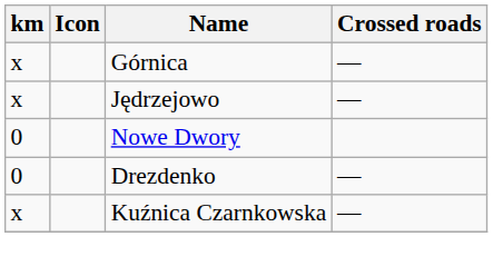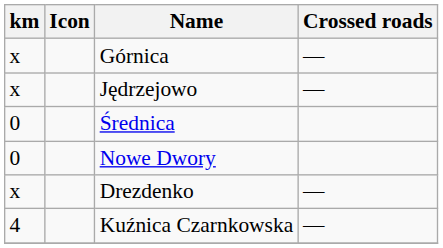 <table class=wikitable>
 <tr>
 <th>km</th>
 <th>Icon</th>
 <th>Name</th>
 <th>Crossed roads</th>
 </tr>
 <tr>
 <td>x</td>
 <td></td>
 <td> Górnica</td>
 <td>—</td>
 </tr>
 <tr>
 <td>x</td>
 <td></td>
 <td> Jędrzejowo</td>
 <td>—</td>
 </tr>
 <tr>
 <td>0</td>
 <td></td>
-<td><a href='#'>Nowe Dwory</a></td>
+<td><a href='#'>Średnica</a></td>
 <td></td>
 </tr>
 <tr>
 <td>0</td>
 <td></td>
+<td><a href='#'>Nowe Dwory</a></td>
+<td></td>
+</tr>
+<tr>
+<td>x</td>
+<td></td>
 <td> Drezdenko</td>
 <td>—</td>
 </tr>
 <tr>
-<td>x</td>
+<td>4</td>
 <td></td>
 <td> Kuźnica Czarnkowska</td>
 <td>—</td>
 </tr>
 <tr>
 </tr>
 </table>
